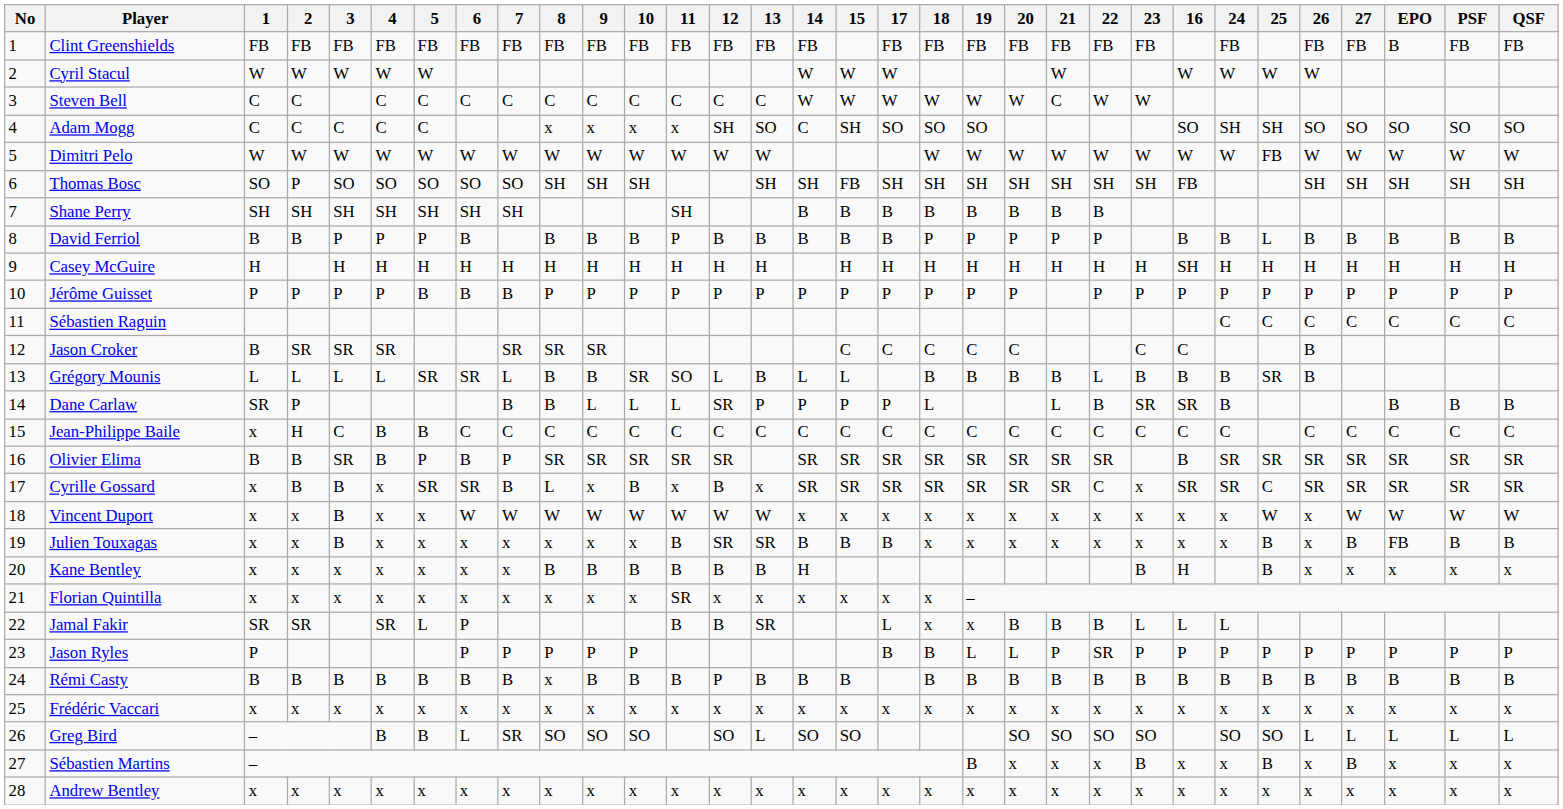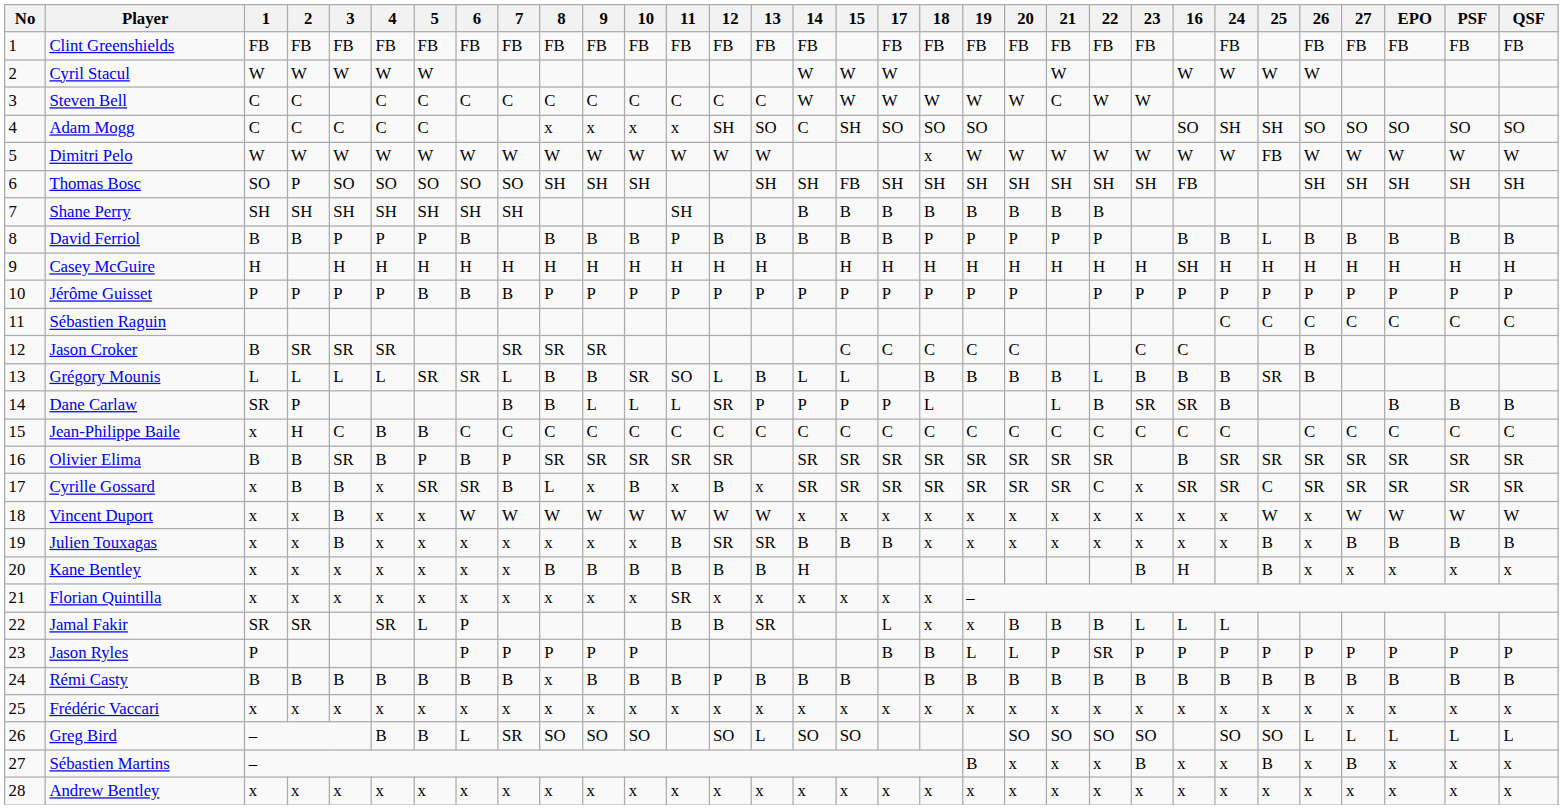 <table class="wikitable"  style="font-size:85%; width:100%;">
 <tr>
 <th>No</th>
 <th>Player</th>
 <th>1</th>
 <th>2</th>
 <th>3</th>
 <th>4</th>
 <th>5</th>
 <th>6</th>
 <th>7</th>
 <th>8</th>
 <th>9</th>
 <th>10</th>
 <th>11</th>
 <th>12</th>
 <th>13</th>
 <th>14</th>
 <th>15</th>
 <th>17</th>
 <th>18</th>
 <th>19</th>
 <th>20</th>
 <th>21</th>
 <th>22</th>
 <th>23</th>
 <th>16</th>
 <th>24</th>
 <th>25</th>
 <th>26</th>
 <th>27</th>
 <th>EPO</th>
 <th>PSF</th>
 <th>QSF</th>
 </tr>
 <tr>
 <td>1</td>
 <td><a href='#'>Clint Greenshields</a></td>
 <td>FB</td>
 <td>FB</td>
 <td>FB</td>
 <td>FB</td>
 <td>FB</td>
 <td>FB</td>
 <td>FB</td>
 <td>FB</td>
 <td>FB</td>
 <td>FB</td>
 <td>FB</td>
 <td>FB</td>
 <td>FB</td>
 <td>FB</td>
 <td></td>
 <td>FB</td>
 <td>FB</td>
 <td>FB</td>
 <td>FB</td>
 <td>FB</td>
 <td>FB</td>
 <td>FB</td>
 <td></td>
 <td>FB</td>
 <td></td>
 <td>FB</td>
 <td>FB</td>
-<td>B</td>
+<td>FB</td>
 <td>FB</td>
 <td>FB</td>
 </tr>
 <tr>
 <td>2</td>
 <td><a href='#'>Cyril Stacul</a></td>
 <td>W</td>
 <td>W</td>
 <td>W</td>
 <td>W</td>
 <td>W</td>
 <td></td>
 <td></td>
 <td></td>
 <td></td>
 <td></td>
 <td></td>
 <td></td>
 <td></td>
 <td>W</td>
 <td>W</td>
 <td>W</td>
 <td></td>
 <td></td>
 <td></td>
 <td>W</td>
 <td></td>
 <td></td>
 <td>W</td>
 <td>W</td>
 <td>W</td>
 <td>W</td>
 <td></td>
 <td></td>
 <td></td>
 <td></td>
 </tr>
 <tr>
 <td>3</td>
 <td><a href='#'>Steven Bell</a></td>
 <td>C</td>
 <td>C</td>
 <td></td>
 <td>C</td>
 <td>C</td>
 <td>C</td>
 <td>C</td>
 <td>C</td>
 <td>C</td>
 <td>C</td>
 <td>C</td>
 <td>C</td>
 <td>C</td>
 <td>W</td>
 <td>W</td>
 <td>W</td>
 <td>W</td>
 <td>W</td>
 <td>W</td>
 <td>C</td>
 <td>W</td>
 <td>W</td>
 <td></td>
 <td></td>
 <td></td>
 <td></td>
 <td></td>
 <td></td>
 <td></td>
 <td></td>
 </tr>
 <tr>
 <td>4</td>
 <td><a href='#'>Adam Mogg</a></td>
 <td>C</td>
 <td>C</td>
 <td>C</td>
 <td>C</td>
 <td>C</td>
 <td></td>
 <td></td>
 <td>x</td>
 <td>x</td>
 <td>x</td>
 <td>x</td>
 <td>SH</td>
 <td>SO</td>
 <td>C</td>
 <td>SH</td>
 <td>SO</td>
 <td>SO</td>
 <td>SO</td>
 <td></td>
 <td></td>
 <td></td>
 <td></td>
 <td>SO</td>
 <td>SH</td>
 <td>SH</td>
 <td>SO</td>
 <td>SO</td>
 <td>SO</td>
 <td>SO</td>
 <td>SO</td>
 </tr>
 <tr>
 <td>5</td>
 <td><a href='#'>Dimitri Pelo</a></td>
 <td>W</td>
 <td>W</td>
 <td>W</td>
 <td>W</td>
 <td>W</td>
 <td>W</td>
 <td>W</td>
 <td>W</td>
 <td>W</td>
 <td>W</td>
 <td>W</td>
 <td>W</td>
 <td>W</td>
 <td></td>
 <td></td>
 <td></td>
-<td>W</td>
+<td>x</td>
 <td>W</td>
 <td>W</td>
 <td>W</td>
 <td>W</td>
 <td>W</td>
 <td>W</td>
 <td>W</td>
 <td>FB</td>
 <td>W</td>
 <td>W</td>
 <td>W</td>
 <td>W</td>
 <td>W</td>
 </tr>
 <tr>
 <td>6</td>
 <td><a href='#'>Thomas Bosc</a></td>
 <td>SO</td>
 <td>P</td>
 <td>SO</td>
 <td>SO</td>
 <td>SO</td>
 <td>SO</td>
 <td>SO</td>
 <td>SH</td>
 <td>SH</td>
 <td>SH</td>
 <td></td>
 <td></td>
 <td>SH</td>
 <td>SH</td>
 <td>FB</td>
 <td>SH</td>
 <td>SH</td>
 <td>SH</td>
 <td>SH</td>
 <td>SH</td>
 <td>SH</td>
 <td>SH</td>
 <td>FB</td>
 <td></td>
 <td></td>
 <td>SH</td>
 <td>SH</td>
 <td>SH</td>
 <td>SH</td>
 <td>SH</td>
 </tr>
 <tr>
 <td>7</td>
 <td><a href='#'>Shane Perry</a></td>
 <td>SH</td>
 <td>SH</td>
 <td>SH</td>
 <td>SH</td>
 <td>SH</td>
 <td>SH</td>
 <td>SH</td>
 <td></td>
 <td></td>
 <td></td>
 <td>SH</td>
 <td></td>
 <td></td>
 <td>B</td>
 <td>B</td>
 <td>B</td>
 <td>B</td>
 <td>B</td>
 <td>B</td>
 <td>B</td>
 <td>B</td>
 <td></td>
 <td></td>
 <td></td>
 <td></td>
 <td></td>
 <td></td>
 <td></td>
 <td></td>
 <td></td>
 </tr>
 <tr>
 <td>8</td>
 <td><a href='#'>David Ferriol</a></td>
 <td>B</td>
 <td>B</td>
 <td>P</td>
 <td>P</td>
 <td>P</td>
 <td>B</td>
 <td></td>
 <td>B</td>
 <td>B</td>
 <td>B</td>
 <td>P</td>
 <td>B</td>
 <td>B</td>
 <td>B</td>
 <td>B</td>
 <td>B</td>
 <td>P</td>
 <td>P</td>
 <td>P</td>
 <td>P</td>
 <td>P</td>
 <td></td>
 <td>B</td>
 <td>B</td>
 <td>L</td>
 <td>B</td>
 <td>B</td>
 <td>B</td>
 <td>B</td>
 <td>B</td>
 </tr>
 <tr>
 <td>9</td>
 <td><a href='#'>Casey McGuire</a></td>
 <td>H</td>
 <td></td>
 <td>H</td>
 <td>H</td>
 <td>H</td>
 <td>H</td>
 <td>H</td>
 <td>H</td>
 <td>H</td>
 <td>H</td>
 <td>H</td>
 <td>H</td>
 <td>H</td>
 <td></td>
 <td>H</td>
 <td>H</td>
 <td>H</td>
 <td>H</td>
 <td>H</td>
 <td>H</td>
 <td>H</td>
 <td>H</td>
 <td>SH</td>
 <td>H</td>
 <td>H</td>
 <td>H</td>
 <td>H</td>
 <td>H</td>
 <td>H</td>
 <td>H</td>
 </tr>
 <tr>
 <td>10</td>
 <td><a href='#'>Jérôme Guisset</a></td>
 <td>P</td>
 <td>P</td>
 <td>P</td>
 <td>P</td>
 <td>B</td>
 <td>B</td>
 <td>B</td>
 <td>P</td>
 <td>P</td>
 <td>P</td>
 <td>P</td>
 <td>P</td>
 <td>P</td>
 <td>P</td>
 <td>P</td>
 <td>P</td>
 <td>P</td>
 <td>P</td>
 <td>P</td>
 <td></td>
 <td>P</td>
 <td>P</td>
 <td>P</td>
 <td>P</td>
 <td>P</td>
 <td>P</td>
 <td>P</td>
 <td>P</td>
 <td>P</td>
 <td>P</td>
 </tr>
 <tr>
 <td>11</td>
 <td><a href='#'>Sébastien Raguin</a></td>
 <td></td>
 <td></td>
 <td></td>
 <td></td>
 <td></td>
 <td></td>
 <td></td>
 <td></td>
 <td></td>
 <td></td>
 <td></td>
 <td></td>
 <td></td>
 <td></td>
 <td></td>
 <td></td>
 <td></td>
 <td></td>
 <td></td>
 <td></td>
 <td></td>
 <td></td>
 <td></td>
 <td>C</td>
 <td>C</td>
 <td>C</td>
 <td>C</td>
 <td>C</td>
 <td>C</td>
 <td>C</td>
 </tr>
 <tr>
 <td>12</td>
 <td><a href='#'>Jason Croker</a></td>
 <td>B</td>
 <td>SR</td>
 <td>SR</td>
 <td>SR</td>
 <td></td>
 <td></td>
 <td>SR</td>
 <td>SR</td>
 <td>SR</td>
 <td></td>
 <td></td>
 <td></td>
 <td></td>
 <td></td>
 <td>C</td>
 <td>C</td>
 <td>C</td>
 <td>C</td>
 <td>C</td>
 <td></td>
 <td></td>
 <td>C</td>
 <td>C</td>
 <td></td>
 <td></td>
 <td>B</td>
 <td></td>
 <td></td>
 <td></td>
 <td></td>
 </tr>
 <tr>
 <td>13</td>
 <td><a href='#'>Grégory Mounis</a></td>
 <td>L</td>
 <td>L</td>
 <td>L</td>
 <td>L</td>
 <td>SR</td>
 <td>SR</td>
 <td>L</td>
 <td>B</td>
 <td>B</td>
 <td>SR</td>
 <td>SO</td>
 <td>L</td>
 <td>B</td>
 <td>L</td>
 <td>L</td>
 <td></td>
 <td>B</td>
 <td>B</td>
 <td>B</td>
 <td>B</td>
 <td>L</td>
 <td>B</td>
 <td>B</td>
 <td>B</td>
 <td>SR</td>
 <td>B</td>
 <td></td>
 <td></td>
 <td></td>
 <td></td>
 </tr>
 <tr>
 <td>14</td>
 <td><a href='#'>Dane Carlaw</a></td>
 <td>SR</td>
 <td>P</td>
 <td></td>
 <td></td>
 <td></td>
 <td></td>
 <td>B</td>
 <td>B</td>
 <td>L</td>
 <td>L</td>
 <td>L</td>
 <td>SR</td>
 <td>P</td>
 <td>P</td>
 <td>P</td>
 <td>P</td>
 <td>L</td>
 <td></td>
 <td></td>
 <td>L</td>
 <td>B</td>
 <td>SR</td>
 <td>SR</td>
 <td>B</td>
 <td></td>
 <td></td>
 <td></td>
 <td>B</td>
 <td>B</td>
 <td>B</td>
 </tr>
 <tr>
 <td>15</td>
 <td><a href='#'>Jean-Philippe Baile</a></td>
 <td>x</td>
 <td>H</td>
 <td>C</td>
 <td>B</td>
 <td>B</td>
 <td>C</td>
 <td>C</td>
 <td>C</td>
 <td>C</td>
 <td>C</td>
 <td>C</td>
 <td>C</td>
 <td>C</td>
 <td>C</td>
 <td>C</td>
 <td>C</td>
 <td>C</td>
 <td>C</td>
 <td>C</td>
 <td>C</td>
 <td>C</td>
 <td>C</td>
 <td>C</td>
 <td>C</td>
 <td></td>
 <td>C</td>
 <td>C</td>
 <td>C</td>
 <td>C</td>
 <td>C</td>
 </tr>
 <tr>
 <td>16</td>
 <td><a href='#'>Olivier Elima</a></td>
 <td>B</td>
 <td>B</td>
 <td>SR</td>
 <td>B</td>
 <td>P</td>
 <td>B</td>
 <td>P</td>
 <td>SR</td>
 <td>SR</td>
 <td>SR</td>
 <td>SR</td>
 <td>SR</td>
 <td></td>
 <td>SR</td>
 <td>SR</td>
 <td>SR</td>
 <td>SR</td>
 <td>SR</td>
 <td>SR</td>
 <td>SR</td>
 <td>SR</td>
 <td></td>
 <td>B</td>
 <td>SR</td>
 <td>SR</td>
 <td>SR</td>
 <td>SR</td>
 <td>SR</td>
 <td>SR</td>
 <td>SR</td>
 </tr>
 <tr>
 <td>17</td>
 <td><a href='#'>Cyrille Gossard</a></td>
 <td>x</td>
 <td>B</td>
 <td>B</td>
 <td>x</td>
 <td>SR</td>
 <td>SR</td>
 <td>B</td>
 <td>L</td>
 <td>x</td>
 <td>B</td>
 <td>x</td>
 <td>B</td>
 <td>x</td>
 <td>SR</td>
 <td>SR</td>
 <td>SR</td>
 <td>SR</td>
 <td>SR</td>
 <td>SR</td>
 <td>SR</td>
 <td>C</td>
 <td>x</td>
 <td>SR</td>
 <td>SR</td>
 <td>C</td>
 <td>SR</td>
 <td>SR</td>
 <td>SR</td>
 <td>SR</td>
 <td>SR</td>
 </tr>
 <tr>
 <td>18</td>
 <td><a href='#'>Vincent Duport</a></td>
 <td>x</td>
 <td>x</td>
 <td>B</td>
 <td>x</td>
 <td>x</td>
 <td>W</td>
 <td>W</td>
 <td>W</td>
 <td>W</td>
 <td>W</td>
 <td>W</td>
 <td>W</td>
 <td>W</td>
 <td>x</td>
 <td>x</td>
 <td>x</td>
 <td>x</td>
 <td>x</td>
 <td>x</td>
 <td>x</td>
 <td>x</td>
 <td>x</td>
 <td>x</td>
 <td>x</td>
 <td>W</td>
 <td>x</td>
 <td>W</td>
 <td>W</td>
 <td>W</td>
 <td>W</td>
 </tr>
 <tr>
 <td>19</td>
 <td><a href='#'>Julien Touxagas</a></td>
 <td>x</td>
 <td>x</td>
 <td>B</td>
 <td>x</td>
 <td>x</td>
 <td>x</td>
 <td>x</td>
 <td>x</td>
 <td>x</td>
 <td>x</td>
 <td>B</td>
 <td>SR</td>
 <td>SR</td>
 <td>B</td>
 <td>B</td>
 <td>B</td>
 <td>x</td>
 <td>x</td>
 <td>x</td>
 <td>x</td>
 <td>x</td>
 <td>x</td>
 <td>x</td>
 <td>x</td>
 <td>B</td>
 <td>x</td>
 <td>B</td>
-<td>FB</td>
+<td>B</td>
 <td>B</td>
 <td>B</td>
 </tr>
 <tr>
 <td>20</td>
 <td><a href='#'>Kane Bentley</a></td>
 <td>x</td>
 <td>x</td>
 <td>x</td>
 <td>x</td>
 <td>x</td>
 <td>x</td>
 <td>x</td>
 <td>B</td>
 <td>B</td>
 <td>B</td>
 <td>B</td>
 <td>B</td>
 <td>B</td>
 <td>H</td>
 <td></td>
 <td></td>
 <td></td>
 <td></td>
 <td></td>
 <td></td>
 <td></td>
 <td>B</td>
 <td>H</td>
 <td></td>
 <td>B</td>
 <td>x</td>
 <td>x</td>
 <td>x</td>
 <td>x</td>
 <td>x</td>
 </tr>
 <tr>
 <td>21</td>
 <td><a href='#'>Florian Quintilla</a></td>
 <td>x</td>
 <td>x</td>
 <td>x</td>
 <td>x</td>
 <td>x</td>
 <td>x</td>
 <td>x</td>
 <td>x</td>
 <td>x</td>
 <td>x</td>
 <td>SR</td>
 <td>x</td>
 <td>x</td>
 <td>x</td>
 <td>x</td>
 <td>x</td>
 <td>x</td>
 <td colspan="13">–</td>
 </tr>
 <tr>
 <td>22</td>
 <td><a href='#'>Jamal Fakir</a></td>
 <td>SR</td>
 <td>SR</td>
 <td></td>
 <td>SR</td>
 <td>L</td>
 <td>P</td>
 <td></td>
 <td></td>
 <td></td>
 <td></td>
 <td>B</td>
 <td>B</td>
 <td>SR</td>
 <td></td>
 <td></td>
 <td>L</td>
 <td>x</td>
 <td>x</td>
 <td>B</td>
 <td>B</td>
 <td>B</td>
 <td>L</td>
 <td>L</td>
 <td>L</td>
 <td></td>
 <td></td>
 <td></td>
 <td></td>
 <td></td>
 <td></td>
 </tr>
 <tr>
 <td>23</td>
 <td><a href='#'>Jason Ryles</a></td>
 <td>P</td>
 <td></td>
 <td></td>
 <td></td>
 <td></td>
 <td>P</td>
 <td>P</td>
 <td>P</td>
 <td>P</td>
 <td>P</td>
 <td></td>
 <td></td>
 <td></td>
 <td></td>
 <td></td>
 <td>B</td>
 <td>B</td>
 <td>L</td>
 <td>L</td>
 <td>P</td>
 <td>SR</td>
 <td>P</td>
 <td>P</td>
 <td>P</td>
 <td>P</td>
 <td>P</td>
 <td>P</td>
 <td>P</td>
 <td>P</td>
 <td>P</td>
 </tr>
 <tr>
 <td>24</td>
 <td><a href='#'>Rémi Casty</a></td>
 <td>B</td>
 <td>B</td>
 <td>B</td>
 <td>B</td>
 <td>B</td>
 <td>B</td>
 <td>B</td>
 <td>x</td>
 <td>B</td>
 <td>B</td>
 <td>B</td>
 <td>P</td>
 <td>B</td>
 <td>B</td>
 <td>B</td>
 <td></td>
 <td>B</td>
 <td>B</td>
 <td>B</td>
 <td>B</td>
 <td>B</td>
 <td>B</td>
 <td>B</td>
 <td>B</td>
 <td>B</td>
 <td>B</td>
 <td>B</td>
 <td>B</td>
 <td>B</td>
 <td>B</td>
 </tr>
 <tr>
 <td>25</td>
 <td><a href='#'>Frédéric Vaccari</a></td>
 <td>x</td>
 <td>x</td>
 <td>x</td>
 <td>x</td>
 <td>x</td>
 <td>x</td>
 <td>x</td>
 <td>x</td>
 <td>x</td>
 <td>x</td>
 <td>x</td>
 <td>x</td>
 <td>x</td>
 <td>x</td>
 <td>x</td>
 <td>x</td>
 <td>x</td>
 <td>x</td>
 <td>x</td>
 <td>x</td>
 <td>x</td>
 <td>x</td>
 <td>x</td>
 <td>x</td>
 <td>x</td>
 <td>x</td>
 <td>x</td>
 <td>x</td>
 <td>x</td>
 <td>x</td>
 </tr>
 <tr>
 <td>26</td>
 <td><a href='#'>Greg Bird</a></td>
 <td colspan="3">–</td>
 <td>B</td>
 <td>B</td>
 <td>L</td>
 <td>SR</td>
 <td>SO</td>
 <td>SO</td>
 <td>SO</td>
 <td></td>
 <td>SO</td>
 <td>L</td>
 <td>SO</td>
 <td>SO</td>
 <td></td>
 <td></td>
 <td></td>
 <td>SO</td>
 <td>SO</td>
 <td>SO</td>
 <td>SO</td>
 <td></td>
 <td>SO</td>
 <td>SO</td>
 <td>L</td>
 <td>L</td>
 <td>L</td>
 <td>L</td>
 <td>L</td>
 </tr>
 <tr>
 <td>27</td>
 <td><a href='#'>Sébastien Martins</a></td>
 <td colspan="17">–</td>
 <td>B</td>
 <td>x</td>
 <td>x</td>
 <td>x</td>
 <td>B</td>
 <td>x</td>
 <td>x</td>
 <td>B</td>
 <td>x</td>
 <td>B</td>
 <td>x</td>
 <td>x</td>
 <td>x</td>
 </tr>
 <tr>
 <td>28</td>
 <td><a href='#'>Andrew Bentley</a></td>
 <td>x</td>
 <td>x</td>
 <td>x</td>
 <td>x</td>
 <td>x</td>
 <td>x</td>
 <td>x</td>
 <td>x</td>
 <td>x</td>
 <td>x</td>
 <td>x</td>
 <td>x</td>
 <td>x</td>
 <td>x</td>
 <td>x</td>
 <td>x</td>
 <td>x</td>
 <td>x</td>
 <td>x</td>
 <td>x</td>
 <td>x</td>
 <td>x</td>
 <td>x</td>
 <td>x</td>
 <td>x</td>
 <td>x</td>
 <td>x</td>
 <td>x</td>
 <td>x</td>
 <td>x</td>
 </tr>
 <tr>
 </tr>
 </table>
